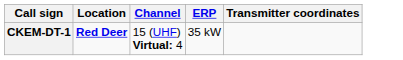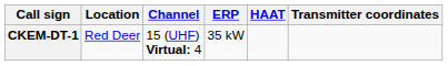 <table class="wikitable">
 <tr>
 <th scope = "col">Call sign</th>
 <th scope = "col">Location</th>
 <th scope = "col"><a href='#'>Channel</a></th>
 <th scope = "col"><a href='#'>ERP</a></th>
+<th scope = "col"><a href='#'>HAAT</a></th>
 <th scope = "col">Transmitter coordinates</th>
 </tr>
 <tr style="vertical-align: top; text-align: left;">
 <th scope = "row">CKEM-DT-1</th>
-<td><strong><a href='#'>Red Deer</a></strong></td>
+<td><a href='#'>Red Deer</a></td>
 <td>15 (<a href='#'>UHF</a>)<br><strong>Virtual:</strong> 4</td>
 <td>35 kW</td>
 <td></td>
+<td></td>
 </tr>
 </table>
